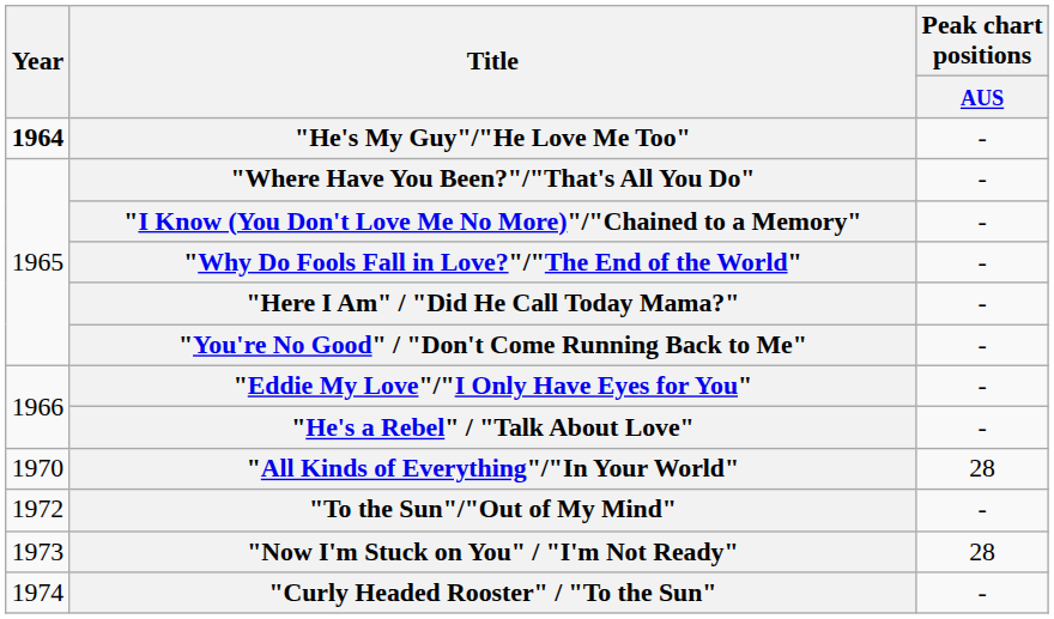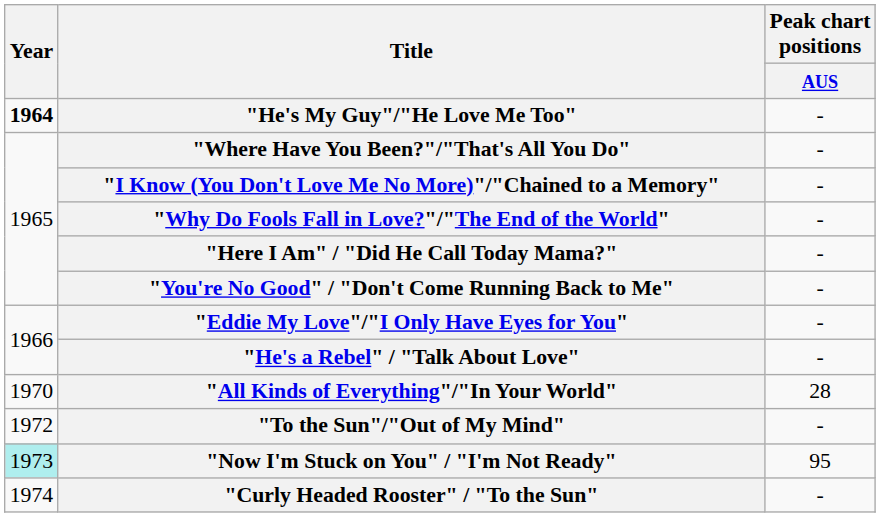 <table class="wikitable plainrowheaders" style="text-align:center;" border="1">
 <tr>
 <th scope="col" rowspan="2">Year</th>
 <th scope="col" rowspan="2" style="width:32em;">Title</th>
 <th scope="col" colspan="1">Peak chart<br>positions</th>
 </tr>
 <tr>
 <th scope="col" style="text-align:center;"><small><a href='#'>AUS</a></small><br></th>
 </tr>
 <tr>
 <td><strong>1964</strong></td>
 <th scope="row">"He's My Guy"/"He Love Me Too"</th>
 <td style="text-align:center;">-</td>
 </tr>
 <tr>
 <td rowspan="5">1965</td>
 <th scope="row">"Where Have You Been?"/"That's All You Do"</th>
 <td style="text-align:center;">-</td>
 </tr>
 <tr>
 <th scope="row">"<a href='#'>I Know (You Don't Love Me No More)</a>"/"Chained to a Memory"</th>
 <td style="text-align:center;">-</td>
 </tr>
 <tr>
 <th scope="row">"<a href='#'>Why Do Fools Fall in Love?</a>"/"<a href='#'>The End of the World</a>"</th>
 <td style="text-align:center;">-</td>
 </tr>
 <tr>
 <th scope="row">"Here I Am" / "Did He Call Today Mama?"</th>
 <td style="text-align:center;">-</td>
 </tr>
 <tr>
 <th scope="row">"<a href='#'>You're No Good</a>" / "Don't Come Running Back to Me"</th>
 <td style="text-align:center;">-</td>
 </tr>
 <tr>
 <td rowspan="2">1966</td>
 <th scope="row">"<a href='#'>Eddie My Love</a>"/"<a href='#'>I Only Have Eyes for You</a>"</th>
 <td style="text-align:center;">-</td>
 </tr>
 <tr>
 <th scope="row">"<a href='#'>He's a Rebel</a>" / "Talk About Love"</th>
 <td style="text-align:center;">-</td>
 </tr>
 <tr>
 <td>1970</td>
 <th scope="row">"<a href='#'>All Kinds of Everything</a>"/"In Your World"</th>
 <td style="text-align:center;">28</td>
 </tr>
 <tr>
 <td>1972</td>
 <th scope="row">"To the Sun"/"Out of My Mind"</th>
 <td style="text-align:center;">-</td>
 </tr>
 <tr>
-<td>1973</td>
+<td style="background: paleturquoise;">1973</td>
 <th scope="row">"Now I'm Stuck on You" / "I'm Not Ready"</th>
-<td style="text-align:center;">28</td>
+<td style="text-align:center;">95</td>
 </tr>
 <tr>
 <td>1974</td>
 <th scope="row">"Curly Headed Rooster" / "To the Sun"</th>
 <td style="text-align:center;">-</td>
 </tr>
 </table>
